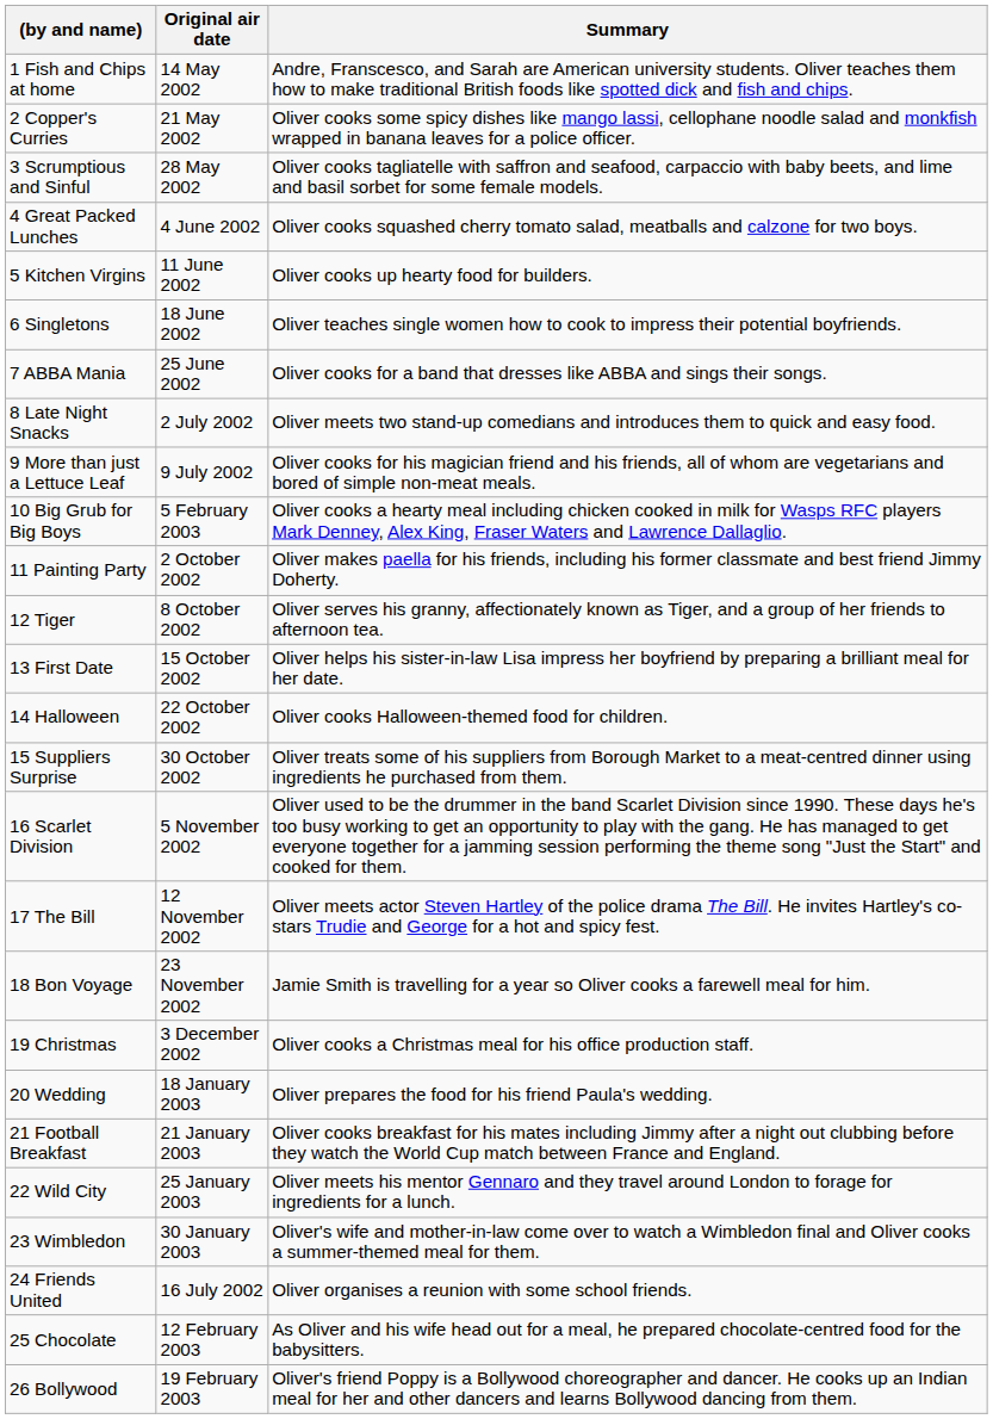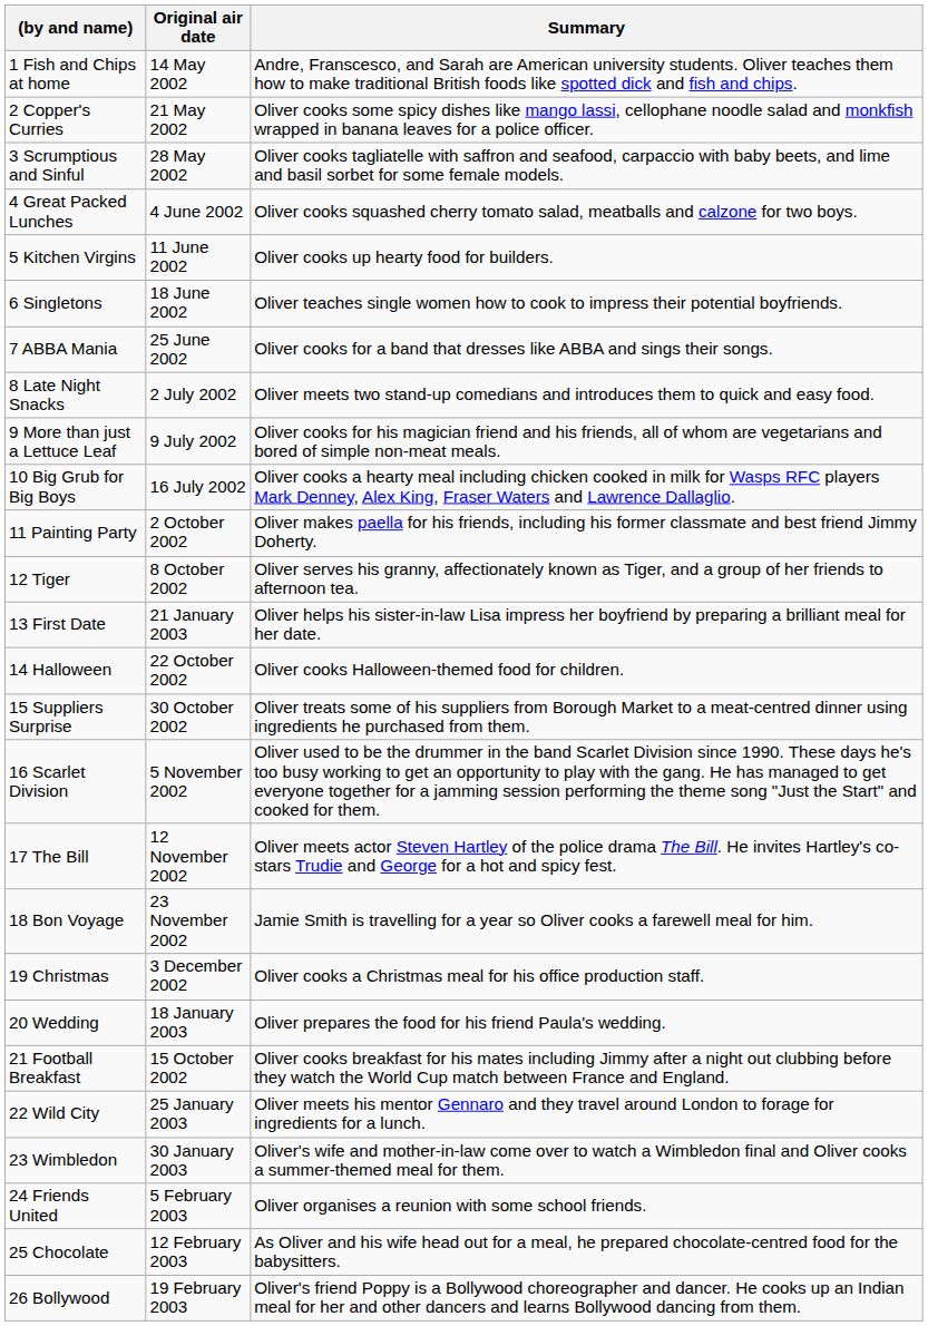 <table class="wikitable">
 <tr>
 <th> (by  and name)</th>
 <th>Original air date</th>
 <th>Summary</th>
 </tr>
 <tr>
 <td>1 Fish and Chips at home</td>
 <td>14 May 2002</td>
 <td>Andre, Franscesco, and Sarah are American university students. Oliver teaches them how to make traditional British foods like <a href='#'>spotted dick</a> and <a href='#'>fish and chips</a>.</td>
 </tr>
 <tr>
 <td>2 Copper's Curries</td>
 <td>21 May 2002</td>
 <td>Oliver cooks some spicy dishes like <a href='#'>mango lassi</a>, cellophane noodle salad and <a href='#'>monkfish</a> wrapped in banana leaves for a police officer.</td>
 </tr>
 <tr>
 <td>3 Scrumptious and Sinful</td>
 <td>28 May 2002</td>
 <td>Oliver cooks tagliatelle with saffron and seafood, carpaccio with baby beets, and lime and basil sorbet for some female models.</td>
 </tr>
 <tr>
 <td>4 Great Packed Lunches</td>
 <td>4 June 2002</td>
 <td>Oliver cooks squashed cherry tomato salad, meatballs and <a href='#'>calzone</a> for two boys.</td>
 </tr>
 <tr>
 <td>5 Kitchen Virgins</td>
 <td>11 June 2002</td>
 <td>Oliver cooks up hearty food for builders.</td>
 </tr>
 <tr>
 <td>6 Singletons</td>
 <td>18 June 2002</td>
 <td>Oliver teaches single women how to cook to impress their potential boyfriends.</td>
 </tr>
 <tr>
 <td>7 ABBA Mania</td>
 <td>25 June 2002</td>
 <td>Oliver cooks for a band that dresses like ABBA and sings their songs.</td>
 </tr>
 <tr>
 <td>8 Late Night Snacks</td>
 <td>2 July 2002</td>
 <td>Oliver meets two stand-up comedians and introduces them to quick and easy food.</td>
 </tr>
 <tr>
 <td>9 More than just a Lettuce Leaf</td>
 <td>9 July 2002</td>
 <td>Oliver cooks for his magician friend and his friends, all of whom are vegetarians and bored of simple non-meat meals.</td>
 </tr>
 <tr>
 <td>10 Big Grub for Big Boys</td>
-<td>5 February 2003</td>
+<td>16 July 2002</td>
 <td>Oliver cooks a hearty meal including chicken cooked in milk for <a href='#'>Wasps RFC</a> players <a href='#'>Mark Denney</a>, <a href='#'>Alex King</a>, <a href='#'>Fraser Waters</a> and <a href='#'>Lawrence Dallaglio</a>.</td>
 </tr>
 <tr>
 <td>11 Painting Party</td>
 <td>2 October 2002</td>
 <td>Oliver makes <a href='#'>paella</a> for his friends, including his former classmate and best friend Jimmy Doherty.</td>
 </tr>
 <tr>
 <td>12 Tiger</td>
 <td>8 October 2002</td>
 <td>Oliver serves his granny, affectionately known as Tiger, and a group of her friends to afternoon tea.</td>
 </tr>
 <tr>
 <td>13 First Date</td>
-<td>15 October 2002</td>
+<td>21 January 2003</td>
 <td>Oliver helps his sister-in-law Lisa impress her boyfriend by preparing a brilliant meal for her date.</td>
 </tr>
 <tr>
 <td>14 Halloween</td>
 <td>22 October 2002</td>
 <td>Oliver cooks Halloween-themed food for children.</td>
 </tr>
 <tr>
 <td>15 Suppliers Surprise</td>
 <td>30 October 2002</td>
 <td>Oliver treats some of his suppliers from Borough Market to a meat-centred dinner using ingredients he purchased from them.</td>
 </tr>
 <tr>
 <td>16 Scarlet Division</td>
 <td>5 November 2002</td>
 <td>Oliver used to be the drummer in the band Scarlet Division since 1990. These days he's too busy working to get an opportunity to play with the gang. He has managed to get everyone together for a jamming session performing the theme song "Just the Start" and cooked for them.</td>
 </tr>
 <tr>
 <td>17 The Bill</td>
 <td>12 November 2002</td>
 <td>Oliver meets actor <a href='#'>Steven Hartley</a> of the police drama <em><a href='#'>The Bill</a></em>. He invites Hartley's co-stars <a href='#'>Trudie</a> and <a href='#'>George</a> for a hot and spicy fest.</td>
 </tr>
 <tr>
 <td>18 Bon Voyage</td>
 <td>23 November 2002</td>
 <td>Jamie Smith is travelling for a year so Oliver cooks a farewell meal for him.</td>
 </tr>
 <tr>
 <td>19 Christmas</td>
 <td>3 December 2002</td>
 <td>Oliver cooks a Christmas meal for his office production staff.</td>
 </tr>
 <tr>
 <td>20 Wedding</td>
 <td>18 January 2003</td>
 <td>Oliver prepares the food for his friend Paula's wedding.</td>
 </tr>
 <tr>
 <td>21 Football Breakfast</td>
-<td>21 January 2003</td>
+<td>15 October 2002</td>
 <td>Oliver cooks breakfast for his mates including Jimmy after a night out clubbing before they watch the World Cup match between France and England.</td>
 </tr>
 <tr>
 <td>22 Wild City</td>
 <td>25 January 2003</td>
 <td>Oliver meets his mentor <a href='#'>Gennaro</a> and they travel around London to forage for ingredients for a lunch.</td>
 </tr>
 <tr>
 <td>23 Wimbledon</td>
 <td>30 January 2003</td>
 <td>Oliver's wife and mother-in-law come over to watch a Wimbledon final and Oliver cooks a summer-themed meal for them.</td>
 </tr>
 <tr>
 <td>24 Friends United</td>
-<td>16 July 2002</td>
+<td>5 February 2003</td>
 <td>Oliver organises a reunion with some school friends.</td>
 </tr>
 <tr>
 <td>25 Chocolate</td>
 <td>12 February 2003</td>
 <td>As Oliver and his wife head out for a meal, he prepared chocolate-centred food for the babysitters.</td>
 </tr>
 <tr>
 <td>26 Bollywood</td>
 <td>19 February 2003</td>
 <td>Oliver's friend Poppy is a Bollywood choreographer and dancer. He cooks up an Indian meal for her and other dancers and learns Bollywood dancing from them.</td>
 </tr>
 </table>
